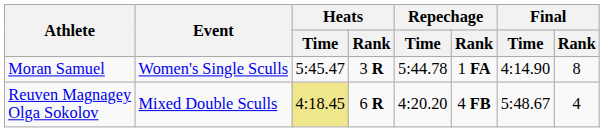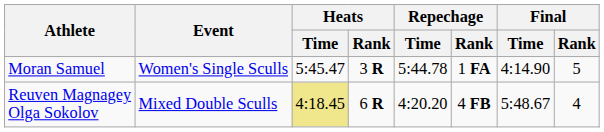 <table class="wikitable">
 <tr>
 <th rowspan="2">Athlete</th>
 <th rowspan="2">Event</th>
 <th colspan="2">Heats</th>
 <th colspan="2">Repechage</th>
 <th colspan="2">Final</th>
 </tr>
 <tr>
 <th>Time</th>
 <th>Rank</th>
 <th>Time</th>
 <th>Rank</th>
 <th>Time</th>
 <th>Rank</th>
 </tr>
 <tr align=center>
 <td align=left><a href='#'>Moran Samuel</a></td>
 <td align=left><a href='#'>Women's Single Sculls</a></td>
 <td>5:45.47</td>
 <td>3 <strong>R</strong></td>
 <td>5:44.78</td>
 <td>1 <strong>FA</strong></td>
 <td>4:14.90</td>
-<td>8</td>
+<td>5</td>
 </tr>
 <tr align=center>
 <td align=left><a href='#'>Reuven Magnagey</a><br><a href='#'>Olga Sokolov</a></td>
 <td align=left><a href='#'>Mixed Double Sculls</a></td>
 <td style="background: khaki;">4:18.45</td>
 <td>6 <strong>R</strong></td>
 <td>4:20.20</td>
 <td>4 <strong>FB</strong></td>
 <td>5:48.67</td>
 <td>4</td>
 </tr>
 </table>
